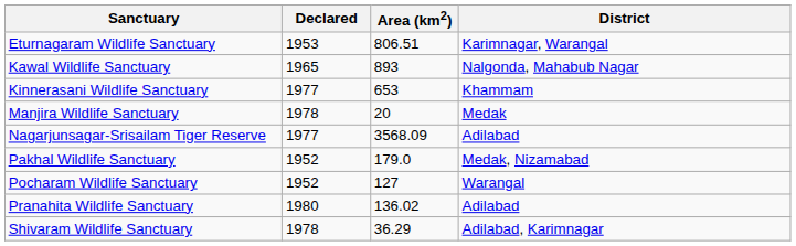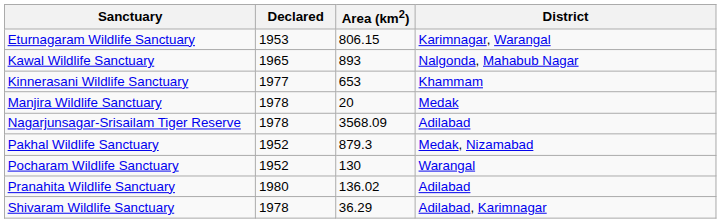 <table class="wikitable sortable defaultcenter col1left col4left" style="font-size: 85%">
 <tr>
 <th scope="col" style="width: 250px;">Sanctuary</th>
 <th scope="col" style="width: 75px;">Declared</th>
 <th scope="col" style="width: 75px;">Area (km<sup>2</sup>)</th>
 <th scope="col" style="width: 300px;">District</th>
 </tr>
 <tr |->
 <td><a href='#'>Eturnagaram Wildlife Sanctuary</a></td>
 <td>1953</td>
-<td>806.51</td>
+<td>806.15</td>
 <td><a href='#'>Karimnagar</a>, <a href='#'>Warangal</a></td>
 </tr>
 <tr>
 <td><a href='#'>Kawal Wildlife Sanctuary</a></td>
 <td>1965</td>
 <td>893</td>
 <td><a href='#'>Nalgonda</a>, <a href='#'>Mahabub Nagar</a></td>
 </tr>
 <tr>
 <td><a href='#'>Kinnerasani Wildlife Sanctuary</a></td>
 <td>1977</td>
 <td>653</td>
 <td><a href='#'>Khammam</a></td>
 </tr>
 <tr>
 <td><a href='#'>Manjira Wildlife Sanctuary</a></td>
 <td>1978</td>
 <td>20</td>
 <td><a href='#'>Medak</a></td>
 </tr>
 <tr>
 <td><a href='#'>Nagarjunsagar-Srisailam Tiger Reserve</a></td>
-<td>1977</td>
+<td>1978</td>
 <td>3568.09</td>
 <td><a href='#'>Adilabad</a></td>
 </tr>
 <tr>
 <td><a href='#'>Pakhal Wildlife Sanctuary</a></td>
 <td>1952</td>
-<td>179.0</td>
+<td>879.3</td>
 <td><a href='#'>Medak</a>, <a href='#'>Nizamabad</a></td>
 </tr>
 <tr>
 <td><a href='#'>Pocharam Wildlife Sanctuary</a></td>
 <td>1952</td>
-<td>127</td>
+<td>130</td>
 <td><a href='#'>Warangal</a></td>
 </tr>
 <tr>
 <td><a href='#'>Pranahita Wildlife Sanctuary</a></td>
 <td>1980</td>
 <td>136.02</td>
 <td><a href='#'>Adilabad</a></td>
 </tr>
 <tr>
 <td><a href='#'>Shivaram Wildlife Sanctuary</a></td>
 <td>1978</td>
 <td>36.29</td>
 <td><a href='#'>Adilabad</a>, <a href='#'>Karimnagar</a></td>
 </tr>
 </table>
